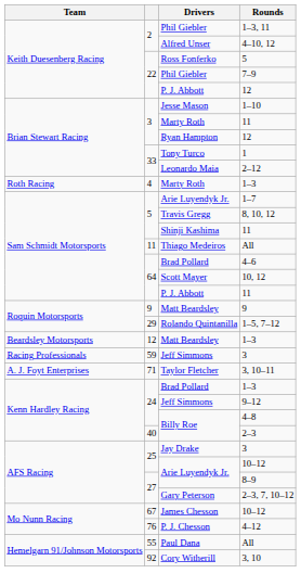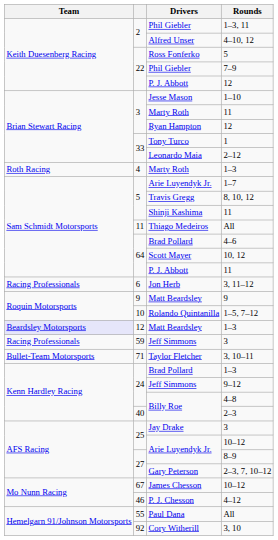 <table class="wikitable sortable" style="font-size:85%">
 <tr>
 <th>Team</th>
 <th></th>
 <th>Drivers</th>
 <th>Rounds</th>
 </tr>
 <tr>
 <td rowspan="5"><a href='#'>Keith Duesenberg Racing</a></td>
 <td rowspan="2">2</td>
 <td> <a href='#'>Phil Giebler</a></td>
 <td>1–3, 11</td>
 </tr>
 <tr>
 <td> <a href='#'>Alfred Unser</a></td>
 <td>4–10, 12</td>
 </tr>
 <tr>
 <td rowspan="3">22</td>
 <td> <a href='#'>Ross Fonferko</a></td>
 <td>5</td>
 </tr>
 <tr>
 <td> <a href='#'>Phil Giebler</a></td>
 <td>7–9</td>
 </tr>
 <tr>
 <td> <a href='#'>P. J. Abbott</a></td>
 <td>12</td>
 </tr>
 <tr>
 <td rowspan="5"><a href='#'>Brian Stewart Racing</a></td>
 <td rowspan="3">3</td>
 <td> <a href='#'>Jesse Mason</a></td>
 <td>1–10</td>
 </tr>
 <tr>
 <td> <a href='#'>Marty Roth</a></td>
 <td>11</td>
 </tr>
 <tr>
 <td> <a href='#'>Ryan Hampton</a></td>
 <td>12</td>
 </tr>
 <tr>
 <td rowspan="2">33</td>
 <td> <a href='#'>Tony Turco</a></td>
 <td>1</td>
 </tr>
 <tr>
 <td> <a href='#'>Leonardo Maia</a></td>
 <td>2–12</td>
 </tr>
 <tr>
 <td><a href='#'>Roth Racing</a></td>
 <td>4</td>
 <td> <a href='#'>Marty Roth</a></td>
 <td>1–3</td>
 </tr>
 <tr>
 <td rowspan="7"><a href='#'>Sam Schmidt Motorsports</a></td>
 <td rowspan="3">5</td>
 <td> <a href='#'>Arie Luyendyk Jr.</a></td>
 <td>1–7</td>
 </tr>
 <tr>
 <td> <a href='#'>Travis Gregg</a></td>
 <td>8, 10, 12</td>
 </tr>
 <tr>
 <td> <a href='#'>Shinji Kashima</a></td>
 <td>11</td>
 </tr>
 <tr>
 <td>11</td>
 <td> <a href='#'>Thiago Medeiros</a></td>
 <td>All</td>
 </tr>
 <tr>
 <td rowspan="3">64</td>
 <td> <a href='#'>Brad Pollard</a></td>
 <td>4–6</td>
 </tr>
 <tr>
 <td> <a href='#'>Scott Mayer</a></td>
 <td>10, 12</td>
 </tr>
 <tr>
 <td> <a href='#'>P. J. Abbott</a></td>
 <td>11</td>
 </tr>
 <tr>
+<td><a href='#'>Racing Professionals</a></td>
+<td>6</td>
+<td> <a href='#'>Jon Herb</a></td>
+<td>3, 11–12</td>
+</tr>
+<tr>
 <td rowspan="2"><a href='#'>Roquin Motorsports</a></td>
 <td>9</td>
 <td> <a href='#'>Matt Beardsley</a></td>
 <td>9</td>
 </tr>
 <tr>
-<td>29</td>
+<td>10</td>
 <td> <a href='#'>Rolando Quintanilla</a></td>
 <td>1–5, 7–12</td>
 </tr>
 <tr>
-<td><a href='#'>Beardsley Motorsports</a></td>
+<td style="background: lavender;"><a href='#'>Beardsley Motorsports</a></td>
 <td>12</td>
 <td> <a href='#'>Matt Beardsley</a></td>
 <td>1–3</td>
 </tr>
 <tr>
 <td><a href='#'>Racing Professionals</a></td>
 <td>59</td>
 <td> <a href='#'>Jeff Simmons</a></td>
 <td>3</td>
 </tr>
 <tr>
-<td><a href='#'>A. J. Foyt Enterprises</a></td>
+<td><a href='#'>Bullet-Team Motorsports</a></td>
 <td>71</td>
 <td> <a href='#'>Taylor Fletcher</a></td>
 <td>3, 10–11</td>
 </tr>
 <tr>
 <td rowspan="4"><a href='#'>Kenn Hardley Racing</a></td>
 <td rowspan="3">24</td>
 <td> <a href='#'>Brad Pollard</a></td>
 <td>1–3</td>
 </tr>
 <tr>
 <td> <a href='#'>Jeff Simmons</a></td>
 <td>9–12</td>
 </tr>
 <tr>
 <td rowspan="2"> <a href='#'>Billy Roe</a></td>
 <td>4–8</td>
 </tr>
 <tr>
 <td>40</td>
 <td>2–3</td>
 </tr>
 <tr>
 <td rowspan="4"><a href='#'>AFS Racing</a></td>
 <td rowspan="2">25</td>
 <td> <a href='#'>Jay Drake</a></td>
 <td>3</td>
 </tr>
 <tr>
 <td rowspan="2"> <a href='#'>Arie Luyendyk Jr.</a></td>
 <td>10–12</td>
 </tr>
 <tr>
 <td rowspan="2">27</td>
 <td>8–9</td>
 </tr>
 <tr>
 <td> <a href='#'>Gary Peterson</a></td>
 <td>2–3, 7, 10–12</td>
 </tr>
 <tr>
 <td rowspan="2"><a href='#'>Mo Nunn Racing</a></td>
 <td>67</td>
 <td> <a href='#'>James Chesson</a></td>
 <td>10–12</td>
 </tr>
 <tr>
-<td>76</td>
+<td>46</td>
 <td> <a href='#'>P. J. Chesson</a></td>
 <td>4–12</td>
 </tr>
 <tr>
 <td rowspan="2"><a href='#'>Hemelgarn 91/Johnson Motorsports</a></td>
 <td>55</td>
 <td> <a href='#'>Paul Dana</a></td>
 <td>All</td>
 </tr>
 <tr>
 <td>92</td>
 <td> <a href='#'>Cory Witherill</a></td>
 <td>3, 10</td>
 </tr>
 </table>
